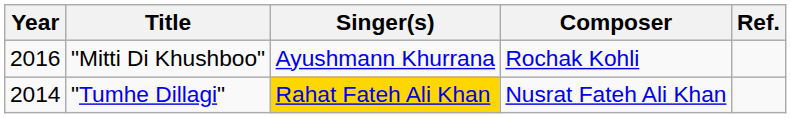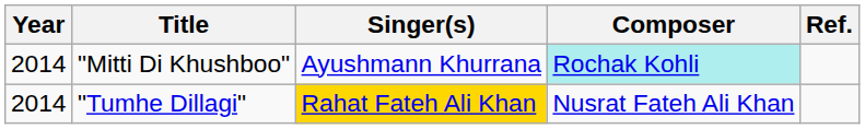 <table class="wikitable">
 <tr>
 <th>Year</th>
 <th>Title</th>
 <th>Singer(s)</th>
 <th>Composer</th>
 <th>Ref.</th>
 </tr>
 <tr>
-<td>2016</td>
+<td>2014</td>
 <td>"Mitti Di Khushboo"</td>
 <td><a href='#'>Ayushmann Khurrana</a></td>
-<td><a href='#'>Rochak Kohli</a></td>
+<td style="background: paleturquoise;"><a href='#'>Rochak Kohli</a></td>
 <td></td>
 </tr>
 <tr>
 <td>2014</td>
 <td>"<a href='#'>Tumhe Dillagi</a>"</td>
 <td style="background: gold;"><a href='#'>Rahat Fateh Ali Khan</a></td>
 <td><a href='#'>Nusrat Fateh Ali Khan</a></td>
 <td></td>
 </tr>
 </table>
